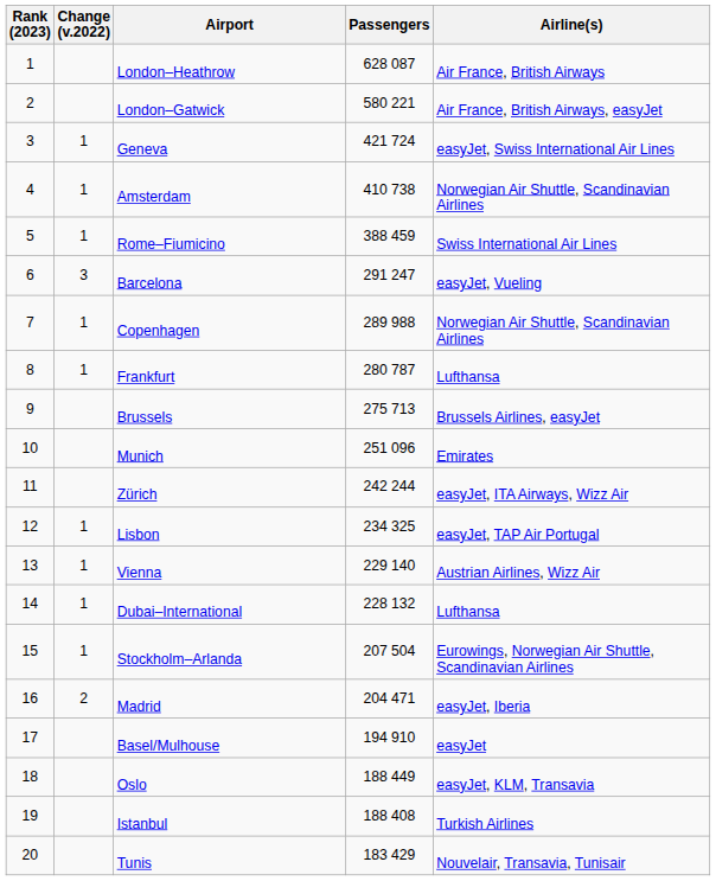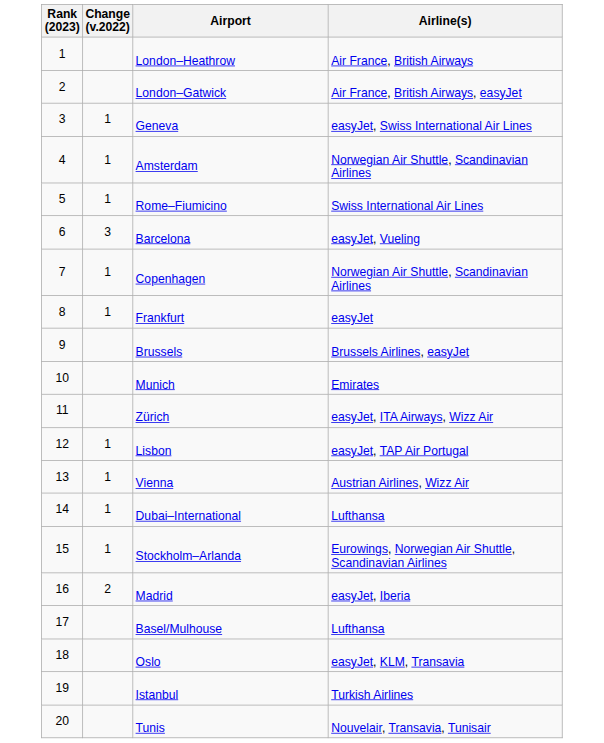 <table class="wikitable sortable" style="margin:auto;">
 <tr>
 <th style="width:25px;">Rank (2023)</th>
 <th style="width:25px;">Change (v.2022)</th>
 <th style="width:250px;">Airport</th>
-<th style="width:50px;">Passengers</th>
 <th style="width:300px;">Airline(s)</th>
 </tr>
 <tr>
 <td style="text-align:center;">1</td>
 <td style="text-align:center;"></td>
 <td><br> <a href='#'>London–Heathrow</a></td>
-<td style="text-align:center;">628 087</td>
 <td><br><a href='#'>Air France</a>, <a href='#'>British Airways</a></td>
 </tr>
 <tr>
 <td style="text-align:center;">2</td>
 <td style="text-align:center;"></td>
 <td><br> <a href='#'>London–Gatwick</a></td>
-<td style="text-align:center;">580 221</td>
 <td><br><a href='#'>Air France</a>, <a href='#'>British Airways</a>, <a href='#'>easyJet</a></td>
 </tr>
 <tr>
 <td style="text-align:center;">3</td>
 <td style="text-align:center;"> 1</td>
 <td><br> <a href='#'>Geneva</a></td>
-<td style="text-align:center;">421 724</td>
 <td><br><a href='#'>easyJet</a>, <a href='#'>Swiss International Air Lines</a></td>
 </tr>
 <tr>
 <td style="text-align:center;">4</td>
 <td style="text-align:center;"> 1</td>
 <td><br> <a href='#'>Amsterdam</a></td>
-<td style="text-align:center;">410 738</td>
 <td><br><a href='#'>Norwegian Air Shuttle</a>, <a href='#'>Scandinavian Airlines</a></td>
 </tr>
 <tr>
 <td style="text-align:center;">5</td>
 <td style="text-align:center;"> 1</td>
 <td><br> <a href='#'>Rome–Fiumicino</a></td>
-<td style="text-align:center;">388 459</td>
 <td><br><a href='#'>Swiss International Air Lines</a></td>
 </tr>
 <tr>
 <td style="text-align:center;">6</td>
 <td style="text-align:center;"> 3</td>
 <td><br> <a href='#'>Barcelona</a></td>
-<td style="text-align:center;">291 247</td>
 <td><br><a href='#'>easyJet</a>, <a href='#'>Vueling</a></td>
 </tr>
 <tr>
 <td style="text-align:center;">7</td>
 <td style="text-align:center;"> 1</td>
 <td><br> <a href='#'>Copenhagen</a></td>
-<td style="text-align:center;">289 988</td>
 <td><br><a href='#'>Norwegian Air Shuttle</a>, <a href='#'>Scandinavian Airlines</a></td>
 </tr>
 <tr>
 <td style="text-align:center;">8</td>
 <td style="text-align:center;"> 1</td>
 <td><br> <a href='#'>Frankfurt</a></td>
-<td style="text-align:center;">280 787</td>
-<td><br><a href='#'>Lufthansa</a></td>
+<td><br><a href='#'>easyJet</a></td>
 </tr>
 <tr>
 <td style="text-align:center;">9</td>
 <td style="text-align:center;"></td>
 <td><br> <a href='#'>Brussels</a></td>
-<td style="text-align:center;">275 713</td>
 <td><br><a href='#'>Brussels Airlines</a>, <a href='#'>easyJet</a></td>
 </tr>
 <tr>
 <td style="text-align:center;">10</td>
 <td style="text-align:center;"></td>
 <td><br> <a href='#'>Munich</a></td>
-<td style="text-align:center;">251 096</td>
 <td><br><a href='#'>Emirates</a></td>
 </tr>
 <tr>
 <td style="text-align:center;">11</td>
 <td style="text-align:center;"></td>
 <td><br> <a href='#'>Zürich</a></td>
-<td style="text-align:center;">242 244</td>
 <td><br><a href='#'>easyJet</a>, <a href='#'>ITA Airways</a>, <a href='#'>Wizz Air</a></td>
 </tr>
 <tr>
 <td style="text-align:center;">12</td>
 <td style="text-align:center;"> 1</td>
 <td><br> <a href='#'>Lisbon</a></td>
-<td style="text-align:center;">234 325</td>
 <td><br><a href='#'>easyJet</a>, <a href='#'>TAP Air Portugal</a></td>
 </tr>
 <tr>
 <td style="text-align:center;">13</td>
 <td style="text-align:center;"> 1</td>
 <td><br> <a href='#'>Vienna</a></td>
-<td style="text-align:center;">229 140</td>
 <td><br><a href='#'>Austrian Airlines</a>, <a href='#'>Wizz Air</a></td>
 </tr>
 <tr>
 <td style="text-align:center;">14</td>
 <td style="text-align:center;"> 1</td>
 <td><br> <a href='#'>Dubai–International</a></td>
-<td style="text-align:center;">228 132</td>
 <td><br><a href='#'>Lufthansa</a></td>
 </tr>
 <tr>
 <td style="text-align:center;">15</td>
 <td style="text-align:center;"> 1</td>
 <td><br> <a href='#'>Stockholm–Arlanda</a></td>
-<td style="text-align:center;">207 504</td>
 <td><br><a href='#'>Eurowings</a>, <a href='#'>Norwegian Air Shuttle</a>, <a href='#'>Scandinavian Airlines</a></td>
 </tr>
 <tr>
 <td style="text-align:center;">16</td>
 <td style="text-align:center;"> 2</td>
 <td><br> <a href='#'>Madrid</a></td>
-<td style="text-align:center;">204 471</td>
 <td><br><a href='#'>easyJet</a>, <a href='#'>Iberia</a></td>
 </tr>
 <tr>
 <td style="text-align:center;">17</td>
 <td style="text-align:center;"></td>
 <td><br> <a href='#'>Basel/Mulhouse</a></td>
-<td style="text-align:center;">194 910</td>
-<td><br><a href='#'>easyJet</a></td>
+<td><br><a href='#'>Lufthansa</a></td>
 </tr>
 <tr>
 <td style="text-align:center;">18</td>
 <td style="text-align:center;"></td>
 <td><br> <a href='#'>Oslo</a></td>
-<td style="text-align:center;">188 449</td>
 <td><br><a href='#'>easyJet</a>, <a href='#'>KLM</a>, <a href='#'>Transavia</a></td>
 </tr>
 <tr>
 <td style="text-align:center;">19</td>
 <td style="text-align:center;"></td>
 <td><br> <a href='#'>Istanbul</a></td>
-<td style="text-align:center;">188 408</td>
 <td><br><a href='#'>Turkish Airlines</a></td>
 </tr>
 <tr>
 <td style="text-align:center;">20</td>
 <td style="text-align:center;"></td>
 <td><br> <a href='#'>Tunis</a></td>
-<td style="text-align:center;">183 429</td>
 <td><br><a href='#'>Nouvelair</a>, <a href='#'>Transavia</a>, <a href='#'>Tunisair</a></td>
 </tr>
 </table>
